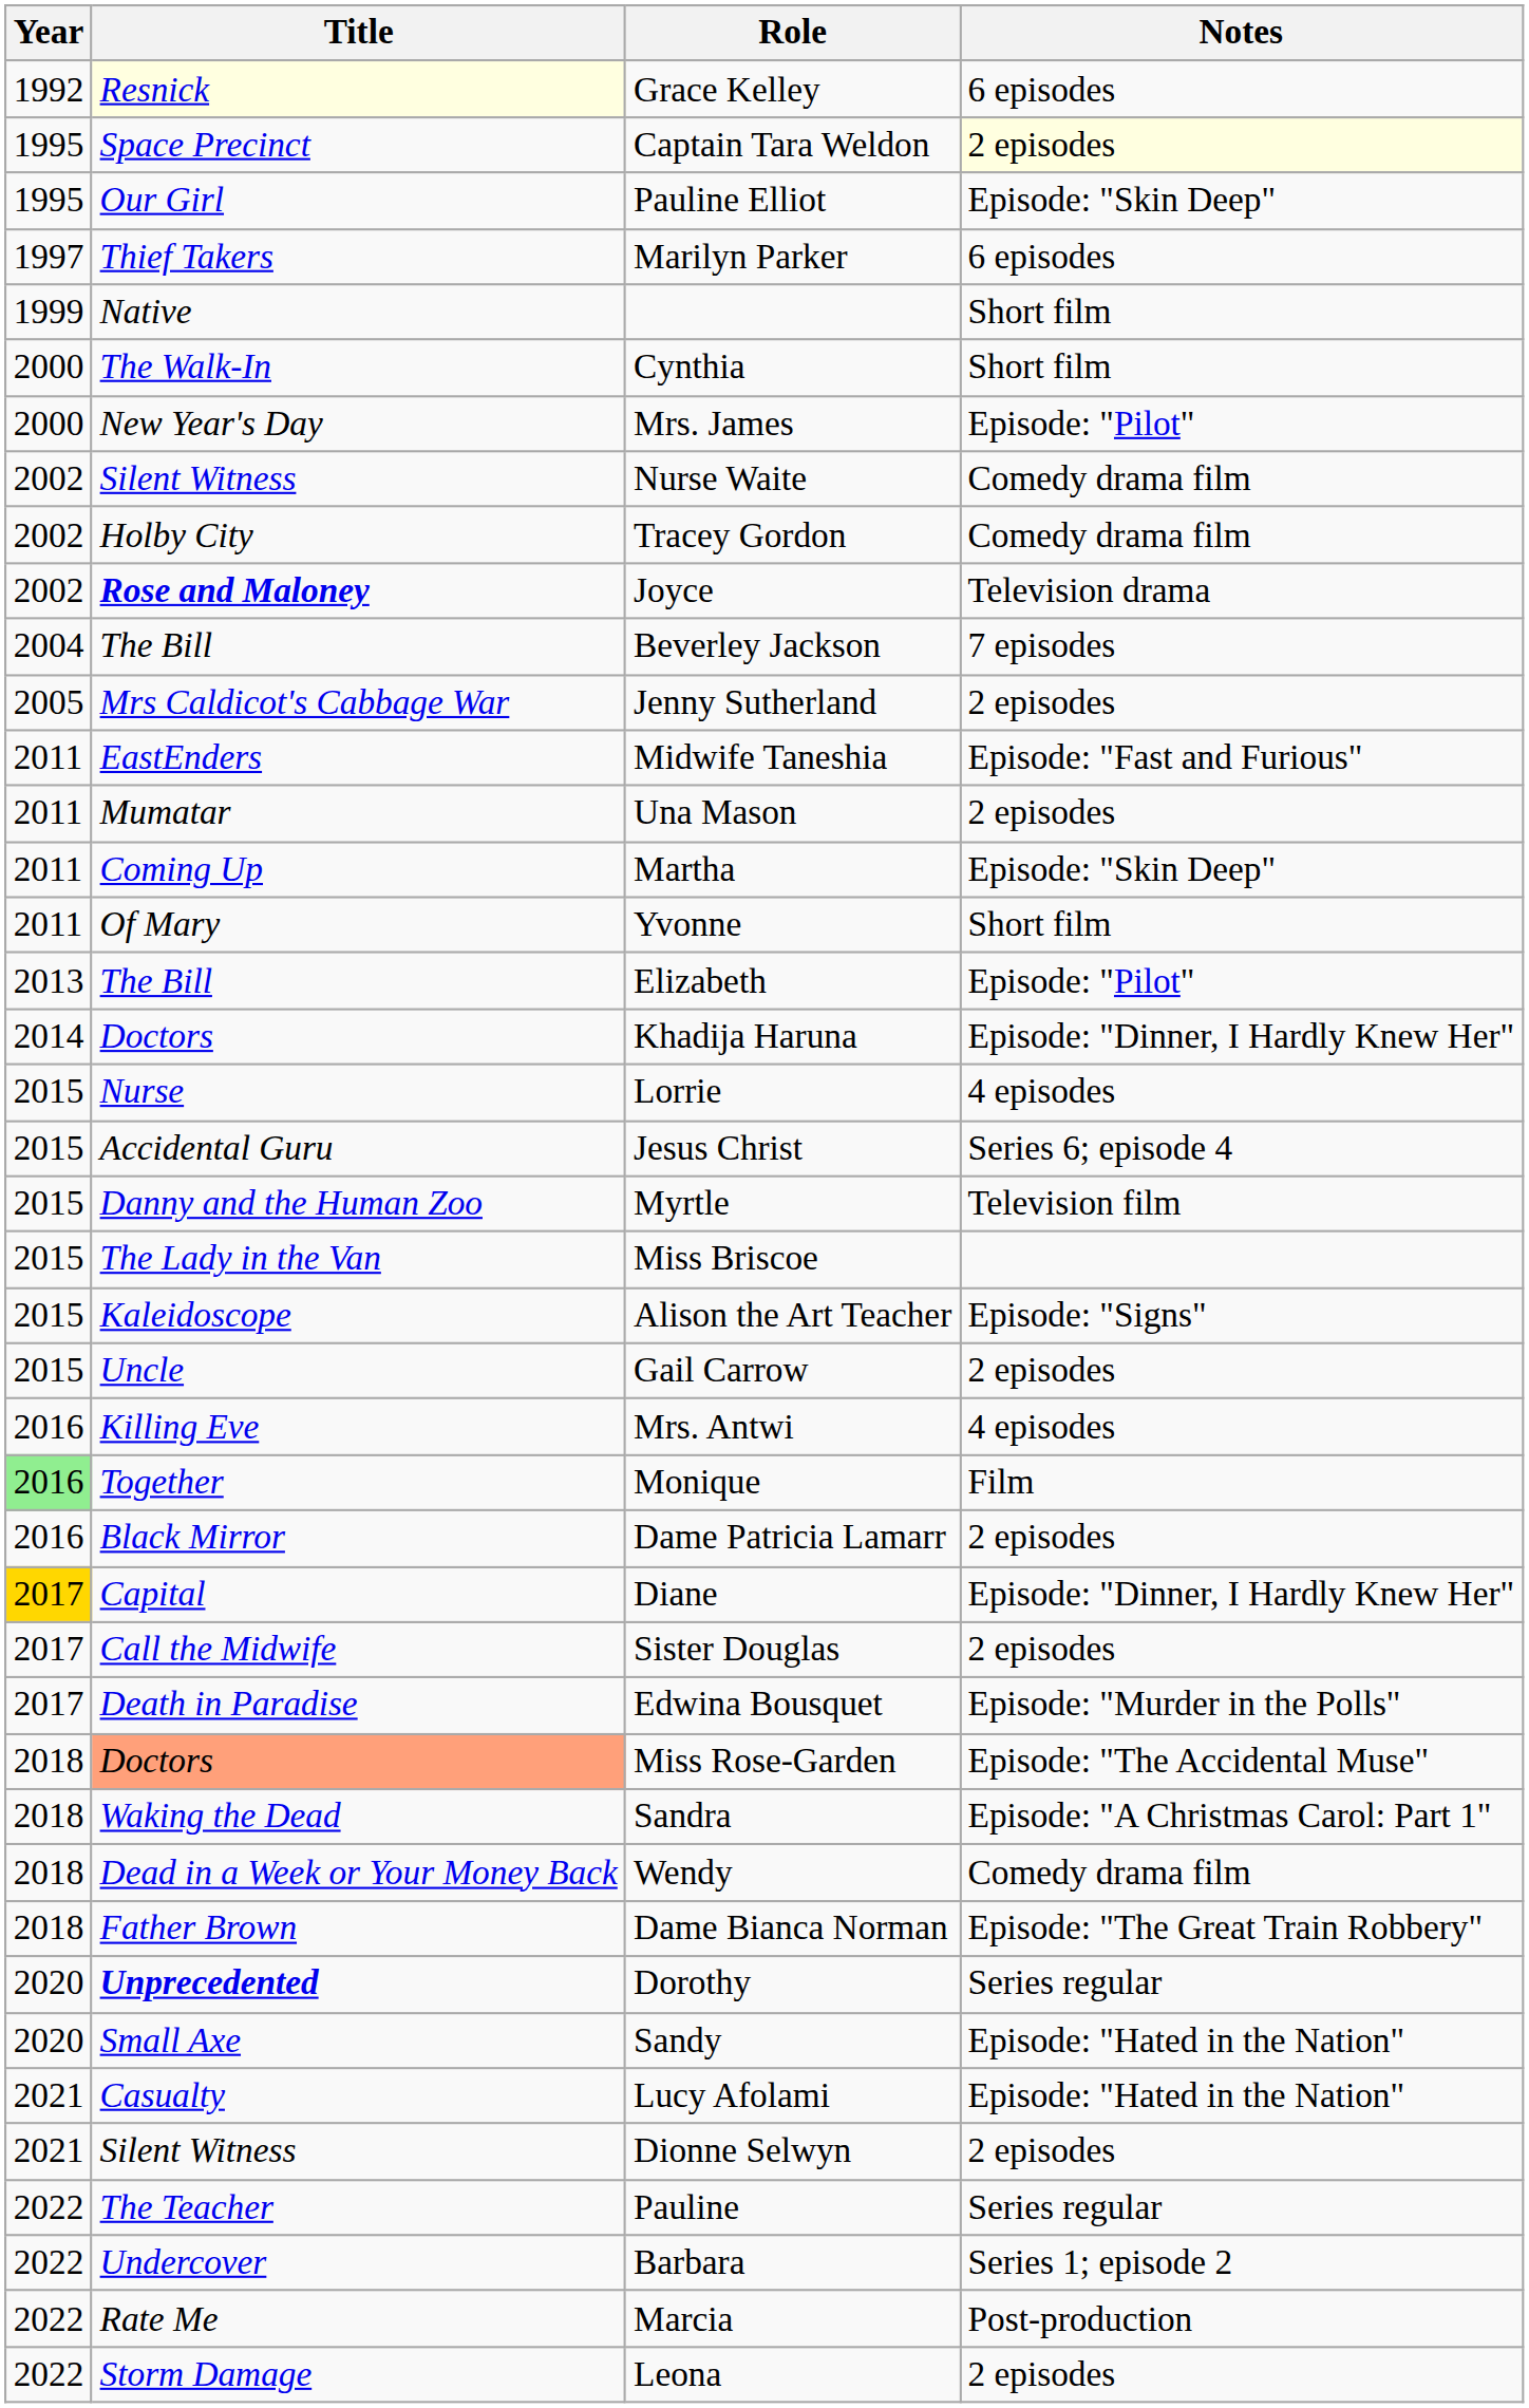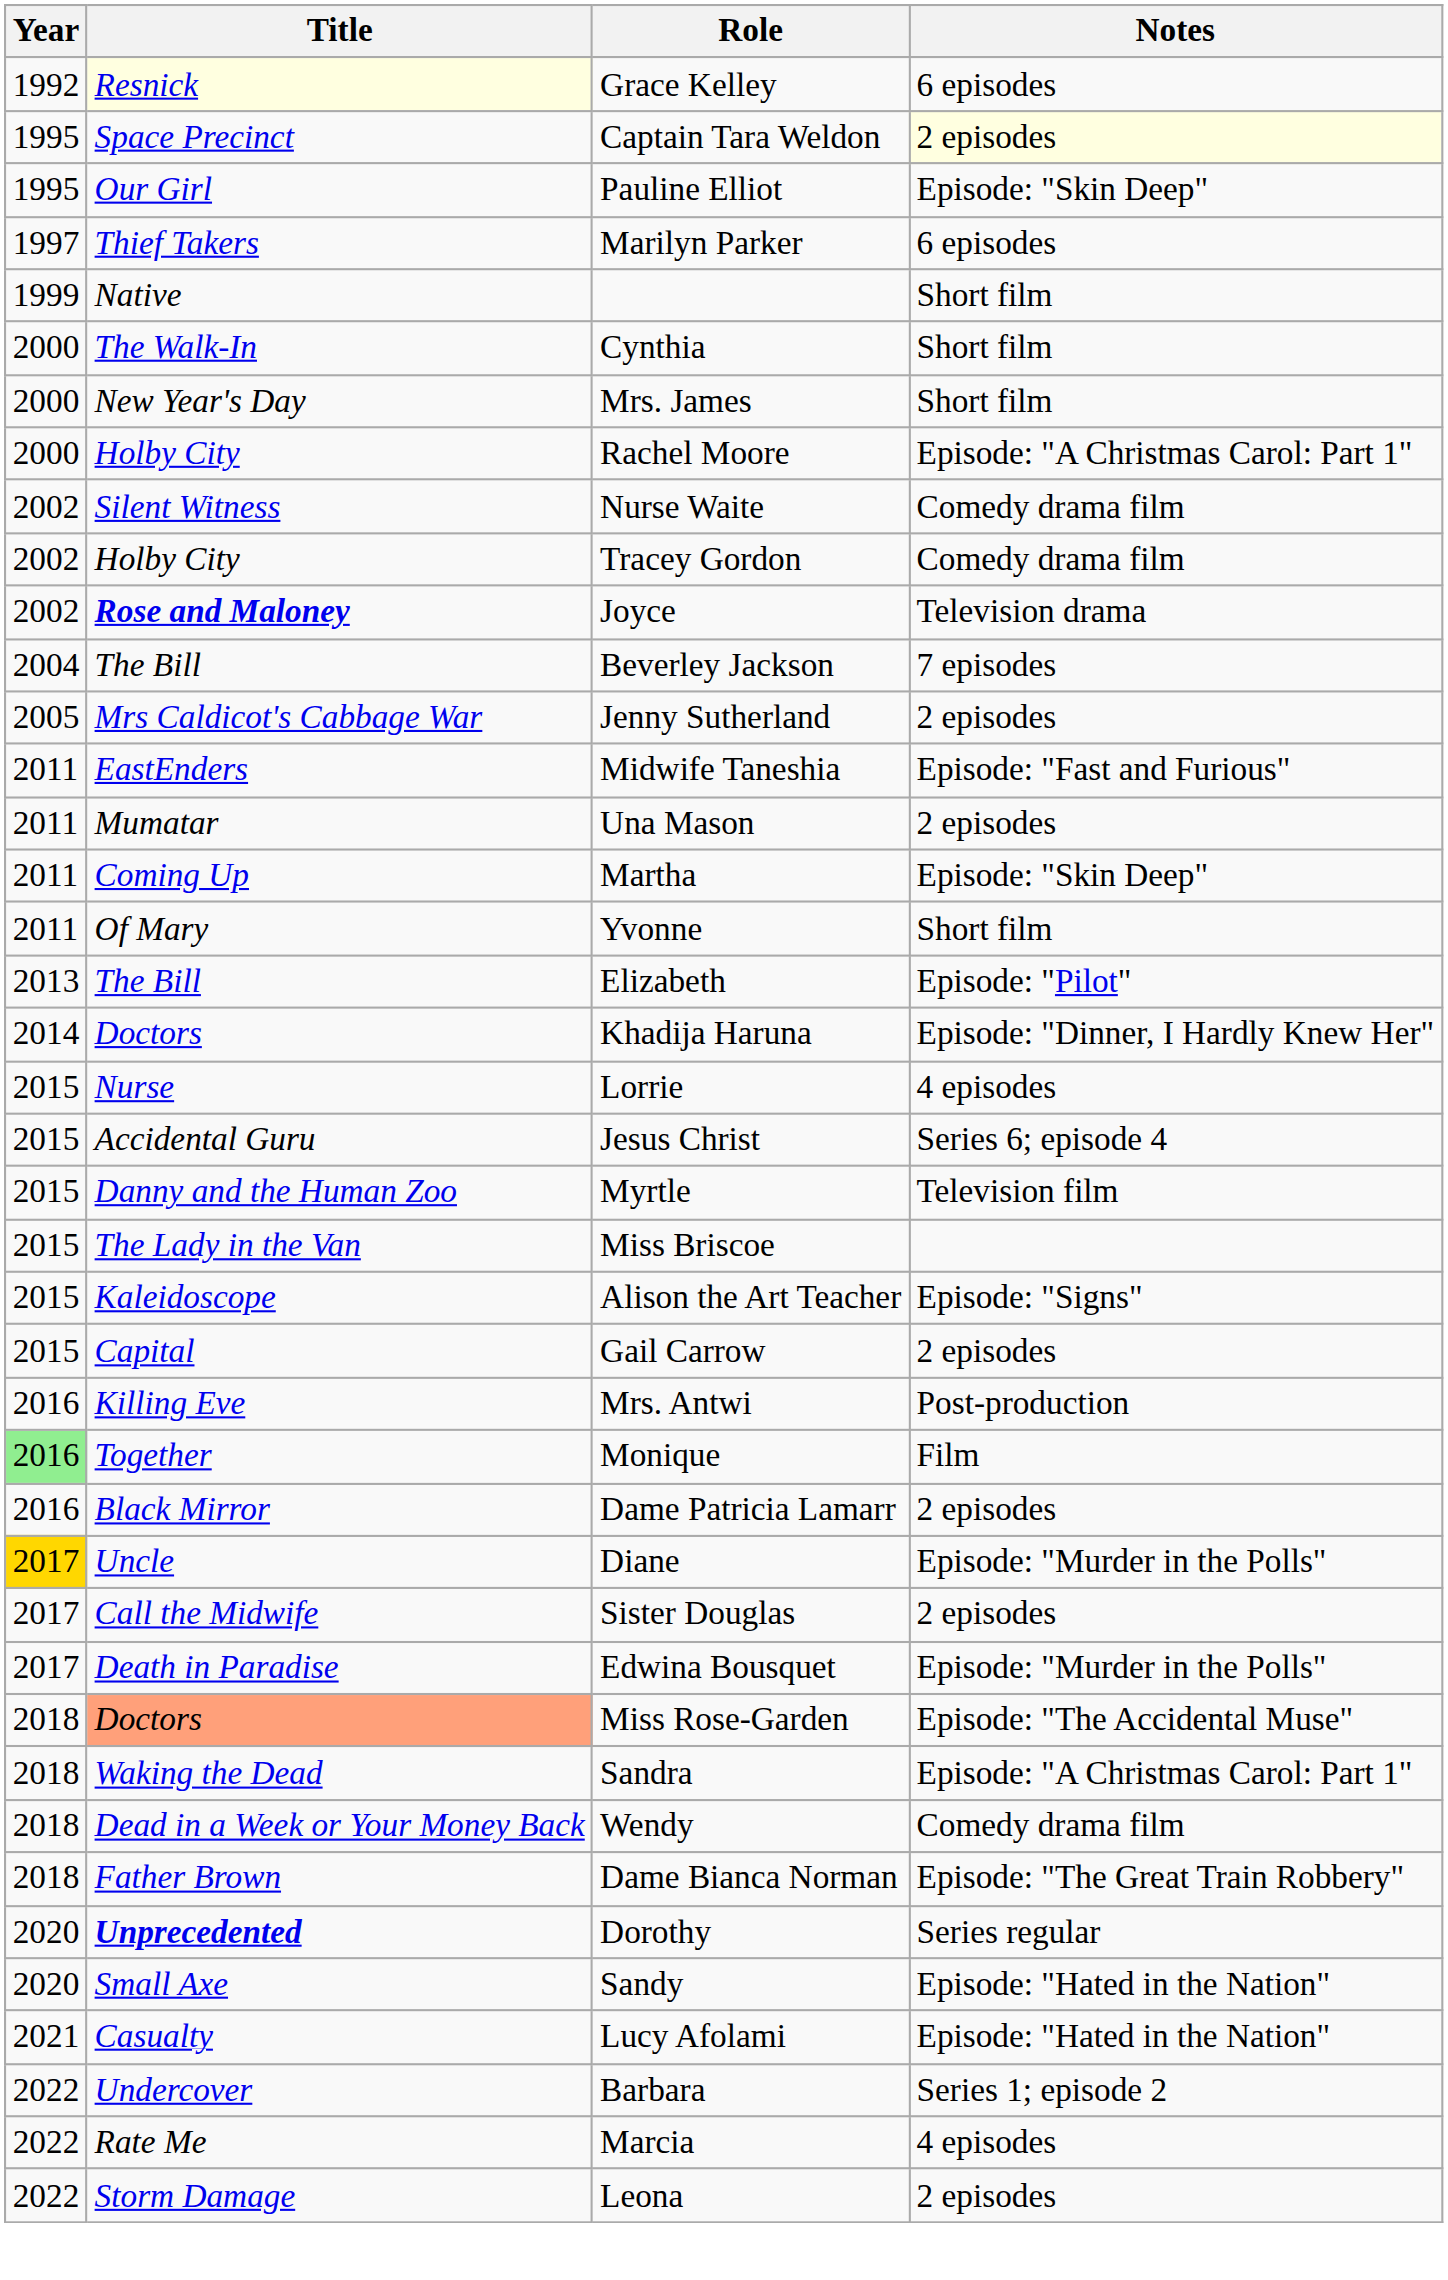 <table class="wikitable sortable">
 <tr>
 <th>Year</th>
 <th>Title</th>
 <th>Role</th>
 <th>Notes</th>
 </tr>
 <tr>
 <td>1992</td>
 <td style="background: lightyellow;"><em><a href='#'>Resnick</a></em></td>
 <td>Grace Kelley</td>
 <td>6 episodes</td>
 </tr>
 <tr>
 <td>1995</td>
 <td><em><a href='#'>Space Precinct</a></em></td>
 <td>Captain Tara Weldon</td>
 <td style="background: lightyellow;">2 episodes</td>
 </tr>
 <tr>
 <td>1995</td>
 <td><em><a href='#'>Our Girl</a></em></td>
 <td>Pauline Elliot</td>
 <td>Episode: "Skin Deep"</td>
 </tr>
 <tr>
 <td>1997</td>
 <td><em><a href='#'>Thief Takers</a></em></td>
 <td>Marilyn Parker</td>
 <td>6 episodes</td>
 </tr>
 <tr>
 <td>1999</td>
 <td><em>Native</em></td>
 <td></td>
 <td>Short film</td>
 </tr>
 <tr>
 <td>2000</td>
 <td><em><a href='#'>The Walk-In</a></em></td>
 <td>Cynthia</td>
 <td>Short film</td>
 </tr>
 <tr>
 <td>2000</td>
 <td><em>New Year's Day</em></td>
 <td>Mrs. James</td>
-<td>Episode: "<a href='#'>Pilot</a>"</td>
+<td>Short film</td>
+</tr>
+<tr>
+<td>2000</td>
+<td><em><a href='#'>Holby City</a></em></td>
+<td>Rachel Moore</td>
+<td>Episode: "A Christmas Carol: Part 1"</td>
 </tr>
 <tr>
 <td>2002</td>
 <td><em><a href='#'>Silent Witness</a></em></td>
 <td>Nurse Waite</td>
 <td>Comedy drama film</td>
 </tr>
 <tr>
 <td>2002</td>
 <td><em>Holby City</em></td>
 <td>Tracey Gordon</td>
 <td>Comedy drama film</td>
 </tr>
 <tr>
 <td>2002</td>
 <td><strong><em><a href='#'>Rose and Maloney</a></em></strong></td>
 <td>Joyce</td>
 <td>Television drama</td>
 </tr>
 <tr>
 <td>2004</td>
 <td><em>The Bill</em></td>
 <td>Beverley Jackson</td>
 <td>7 episodes</td>
 </tr>
 <tr>
 <td>2005</td>
 <td><em><a href='#'>Mrs Caldicot's Cabbage War</a></em></td>
 <td>Jenny Sutherland</td>
 <td>2 episodes</td>
 </tr>
 <tr>
 <td>2011</td>
 <td><em><a href='#'>EastEnders</a></em></td>
 <td>Midwife Taneshia</td>
 <td>Episode: "Fast and Furious"</td>
 </tr>
 <tr>
 <td>2011</td>
 <td><em>Mumatar</em></td>
 <td>Una Mason</td>
 <td>2 episodes</td>
 </tr>
 <tr>
 <td>2011</td>
 <td><em><a href='#'>Coming Up</a></em></td>
 <td>Martha</td>
 <td>Episode: "Skin Deep"</td>
 </tr>
 <tr>
 <td>2011</td>
 <td><em>Of Mary</em></td>
 <td>Yvonne</td>
 <td>Short film</td>
 </tr>
 <tr>
 <td>2013</td>
 <td><em><a href='#'>The Bill</a></em></td>
 <td>Elizabeth</td>
 <td>Episode: "<a href='#'>Pilot</a>"</td>
 </tr>
 <tr>
 <td>2014</td>
 <td><em><a href='#'>Doctors</a></em></td>
 <td>Khadija Haruna</td>
 <td>Episode: "Dinner, I Hardly Knew Her"</td>
 </tr>
 <tr>
 <td>2015</td>
 <td><em><a href='#'>Nurse</a></em></td>
 <td>Lorrie</td>
 <td>4 episodes</td>
 </tr>
 <tr>
 <td>2015</td>
 <td><em>Accidental Guru</em></td>
 <td>Jesus Christ</td>
 <td>Series 6; episode 4</td>
 </tr>
 <tr>
 <td>2015</td>
 <td><em><a href='#'>Danny and the Human Zoo</a></em></td>
 <td>Myrtle</td>
 <td>Television film</td>
 </tr>
 <tr>
 <td>2015</td>
 <td><em><a href='#'>The Lady in the Van</a></em></td>
 <td>Miss Briscoe</td>
 <td></td>
 </tr>
 <tr>
 <td>2015</td>
 <td><em><a href='#'>Kaleidoscope</a></em></td>
 <td>Alison the Art Teacher</td>
 <td>Episode: "Signs"</td>
 </tr>
 <tr>
 <td>2015</td>
-<td><em><a href='#'>Uncle</a></em></td>
+<td><em><a href='#'>Capital</a></em></td>
 <td>Gail Carrow</td>
 <td>2 episodes</td>
 </tr>
 <tr>
 <td>2016</td>
 <td><em><a href='#'>Killing Eve</a></em></td>
 <td>Mrs. Antwi</td>
-<td>4 episodes</td>
+<td>Post-production</td>
 </tr>
 <tr>
 <td style="background: lightgreen;">2016</td>
 <td><em><a href='#'>Together</a></em></td>
 <td>Monique</td>
 <td>Film</td>
 </tr>
 <tr>
 <td>2016</td>
 <td><em><a href='#'>Black Mirror</a></em></td>
 <td>Dame Patricia Lamarr</td>
 <td>2 episodes</td>
 </tr>
 <tr>
 <td style="background: gold;">2017</td>
-<td><em><a href='#'>Capital</a></em></td>
+<td><em><a href='#'>Uncle</a></em></td>
 <td>Diane</td>
-<td>Episode: "Dinner, I Hardly Knew Her"</td>
+<td>Episode: "Murder in the Polls"</td>
 </tr>
 <tr>
 <td>2017</td>
 <td><em><a href='#'>Call the Midwife</a></em></td>
 <td>Sister Douglas</td>
 <td>2 episodes</td>
 </tr>
 <tr>
 <td>2017</td>
 <td><em><a href='#'>Death in Paradise</a></em></td>
 <td>Edwina Bousquet</td>
 <td>Episode: "Murder in the Polls"</td>
 </tr>
 <tr>
 <td>2018</td>
 <td style="background: lightsalmon;"><em>Doctors</em></td>
 <td>Miss Rose-Garden</td>
 <td>Episode: "The Accidental Muse"</td>
 </tr>
 <tr>
 <td>2018</td>
 <td><em><a href='#'>Waking the Dead</a></em></td>
 <td>Sandra</td>
 <td>Episode: "A Christmas Carol: Part 1"</td>
 </tr>
 <tr>
 <td>2018</td>
 <td><em><a href='#'>Dead in a Week or Your Money Back</a></em></td>
 <td>Wendy</td>
 <td>Comedy drama film</td>
 </tr>
 <tr>
 <td>2018</td>
 <td><em><a href='#'>Father Brown</a></em></td>
 <td>Dame Bianca Norman</td>
 <td>Episode: "The Great Train Robbery"</td>
 </tr>
 <tr>
 <td>2020</td>
 <td><strong><em><a href='#'>Unprecedented</a></em></strong></td>
 <td>Dorothy</td>
 <td>Series regular</td>
 </tr>
 <tr>
 <td>2020</td>
 <td><em><a href='#'>Small Axe</a></em></td>
 <td>Sandy</td>
 <td>Episode: "Hated in the Nation"</td>
 </tr>
 <tr>
 <td>2021</td>
 <td><em><a href='#'>Casualty</a></em></td>
 <td>Lucy Afolami</td>
 <td>Episode: "Hated in the Nation"</td>
 </tr>
 <tr>
-<td>2021</td>
-<td><em>Silent Witness</em></td>
-<td>Dionne Selwyn</td>
-<td>2 episodes</td>
-</tr>
-<tr>
-<td>2022</td>
-<td><em><a href='#'>The Teacher</a></em></td>
-<td>Pauline</td>
-<td>Series regular</td>
-</tr>
-<tr>
 <td>2022</td>
 <td><em><a href='#'>Undercover</a></em></td>
 <td>Barbara</td>
 <td>Series 1; episode 2</td>
 </tr>
 <tr>
 <td>2022</td>
 <td><em>Rate Me</em></td>
 <td>Marcia</td>
-<td>Post-production</td>
+<td>4 episodes</td>
 </tr>
 <tr>
 <td>2022</td>
 <td><em><a href='#'>Storm Damage</a></em></td>
 <td>Leona</td>
 <td>2 episodes</td>
 </tr>
 </table>
